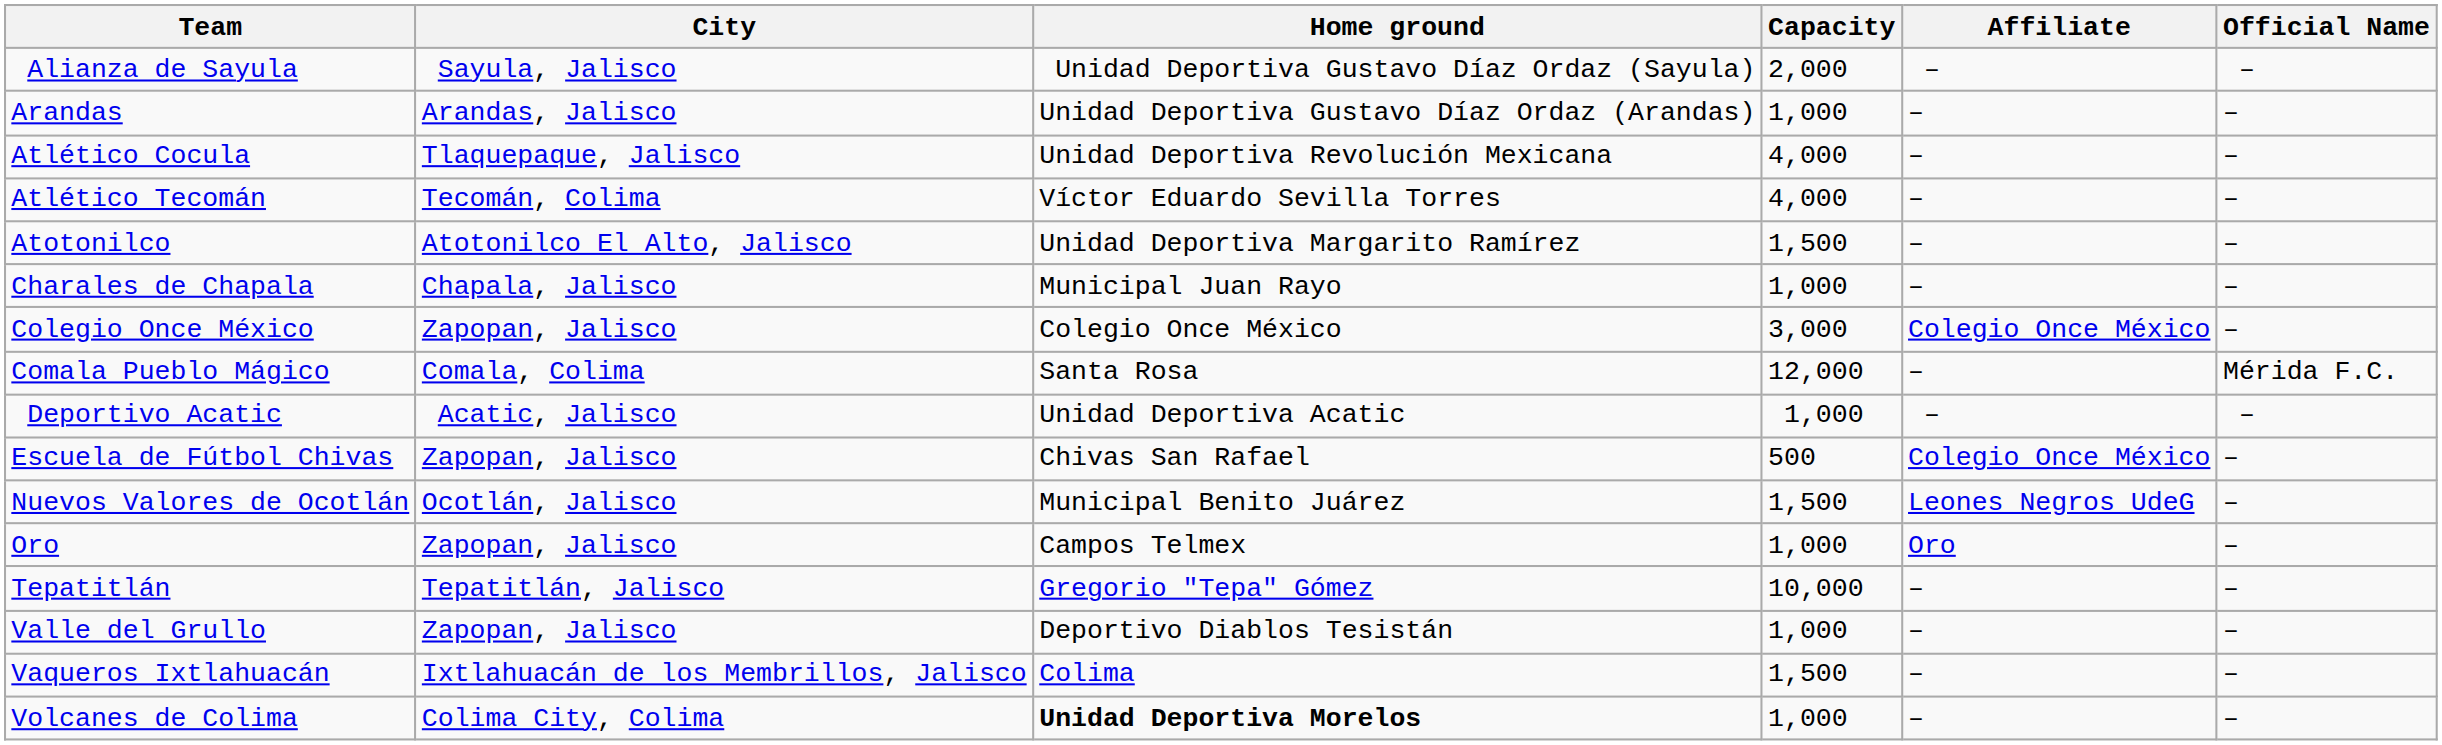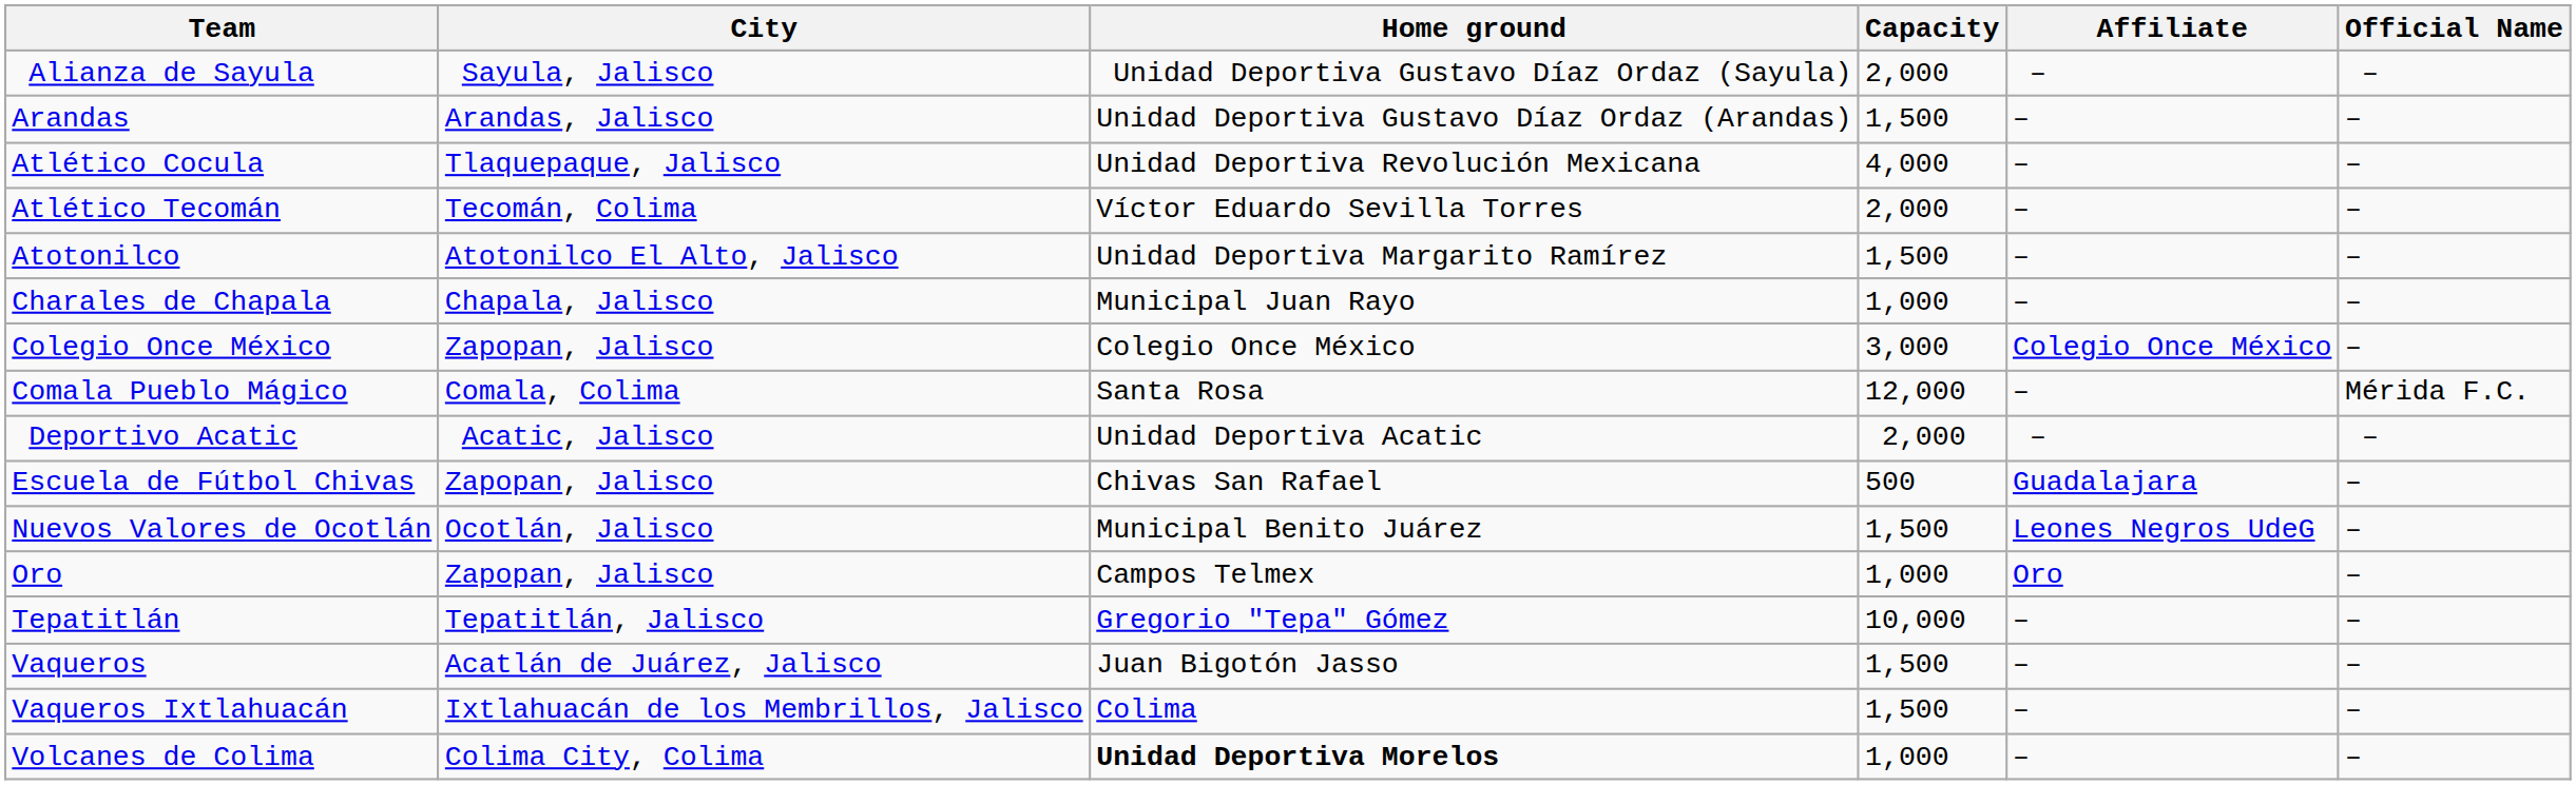 <table class="wikitable sortable">
 <tr>
 <th>Team</th>
 <th>City</th>
 <th>Home ground</th>
 <th>Capacity</th>
 <th>Affiliate</th>
 <th>Official Name</th>
 </tr>
 <tr>
 <td> <a href='#'>Alianza de Sayula</a> </td>
 <td> <a href='#'>Sayula</a>, <a href='#'>Jalisco</a> </td>
 <td> Unidad Deportiva Gustavo Díaz Ordaz (Sayula)</td>
 <td>2,000</td>
 <td> – </td>
 <td> –</td>
 </tr>
 <tr>
 <td><a href='#'>Arandas</a></td>
 <td><a href='#'>Arandas</a>, <a href='#'>Jalisco</a></td>
 <td>Unidad Deportiva Gustavo Díaz Ordaz (Arandas)</td>
-<td>1,000</td>
+<td>1,500</td>
 <td>–</td>
 <td>–</td>
 </tr>
 <tr>
 <td><a href='#'>Atlético Cocula</a></td>
 <td><a href='#'>Tlaquepaque</a>, <a href='#'>Jalisco</a></td>
 <td>Unidad Deportiva Revolución Mexicana</td>
 <td>4,000</td>
 <td>–</td>
 <td>–</td>
 </tr>
 <tr>
 <td><a href='#'>Atlético Tecomán</a></td>
 <td><a href='#'>Tecomán</a>, <a href='#'>Colima</a></td>
 <td>Víctor Eduardo Sevilla Torres</td>
-<td>4,000</td>
+<td>2,000</td>
 <td>–</td>
 <td>–</td>
 </tr>
 <tr>
 <td><a href='#'>Atotonilco</a></td>
 <td><a href='#'>Atotonilco El Alto</a>, <a href='#'>Jalisco</a></td>
 <td>Unidad Deportiva Margarito Ramírez</td>
 <td>1,500</td>
 <td>–</td>
 <td>–</td>
 </tr>
 <tr>
 <td><a href='#'>Charales de Chapala</a></td>
 <td><a href='#'>Chapala</a>, <a href='#'>Jalisco</a></td>
 <td>Municipal Juan Rayo</td>
 <td>1,000</td>
 <td>–</td>
 <td>–</td>
 </tr>
 <tr>
 <td><a href='#'>Colegio Once México</a></td>
 <td><a href='#'>Zapopan</a>, <a href='#'>Jalisco</a></td>
 <td>Colegio Once México</td>
 <td>3,000</td>
 <td><a href='#'>Colegio Once México</a></td>
 <td>–</td>
 </tr>
 <tr>
 <td><a href='#'>Comala Pueblo Mágico</a></td>
 <td><a href='#'>Comala</a>, <a href='#'>Colima</a></td>
 <td>Santa Rosa</td>
 <td>12,000</td>
 <td>–</td>
 <td>Mérida F.C.</td>
 </tr>
 <tr>
 <td> <a href='#'>Deportivo Acatic</a> </td>
 <td> <a href='#'>Acatic</a>, <a href='#'>Jalisco</a> </td>
 <td>Unidad Deportiva Acatic </td>
-<td> 1,000</td>
+<td> 2,000</td>
 <td> – </td>
 <td> –</td>
 </tr>
 <tr>
 <td><a href='#'>Escuela de Fútbol Chivas</a></td>
 <td><a href='#'>Zapopan</a>, <a href='#'>Jalisco</a></td>
 <td>Chivas San Rafael</td>
 <td>500</td>
-<td><a href='#'>Colegio Once México</a></td>
+<td><a href='#'>Guadalajara</a></td>
 <td>–</td>
 </tr>
 <tr>
 <td><a href='#'>Nuevos Valores de Ocotlán</a></td>
 <td><a href='#'>Ocotlán</a>, <a href='#'>Jalisco</a></td>
 <td>Municipal Benito Juárez</td>
 <td>1,500</td>
 <td><a href='#'>Leones Negros UdeG</a></td>
 <td>–</td>
 </tr>
 <tr>
 <td><a href='#'>Oro</a></td>
 <td><a href='#'>Zapopan</a>, <a href='#'>Jalisco</a></td>
 <td>Campos Telmex</td>
 <td>1,000</td>
 <td><a href='#'>Oro</a></td>
 <td>–</td>
 </tr>
 <tr>
 <td><a href='#'>Tepatitlán</a></td>
 <td><a href='#'>Tepatitlán</a>, <a href='#'>Jalisco</a></td>
 <td><a href='#'>Gregorio "Tepa" Gómez</a></td>
 <td>10,000</td>
 <td>–</td>
 <td>–</td>
 </tr>
 <tr>
-<td><a href='#'>Valle del Grullo</a></td>
-<td><a href='#'>Zapopan</a>, <a href='#'>Jalisco</a></td>
-<td>Deportivo Diablos Tesistán</td>
-<td>1,000</td>
+<td><a href='#'>Vaqueros</a></td>
+<td><a href='#'>Acatlán de Juárez</a>, <a href='#'>Jalisco</a></td>
+<td>Juan Bigotón Jasso</td>
+<td>1,500</td>
 <td>–</td>
 <td>–</td>
 </tr>
 <tr>
 <td><a href='#'>Vaqueros Ixtlahuacán</a></td>
 <td><a href='#'>Ixtlahuacán de los Membrillos</a>, <a href='#'>Jalisco</a></td>
 <td><a href='#'>Colima</a></td>
 <td>1,500</td>
 <td>–</td>
 <td>–</td>
 </tr>
 <tr>
 <td><a href='#'>Volcanes de Colima</a></td>
 <td><a href='#'>Colima City</a>, <a href='#'>Colima</a></td>
 <td><strong>Unidad Deportiva Morelos</strong></td>
 <td>1,000</td>
 <td>–</td>
 <td>–</td>
 </tr>
 </table>
